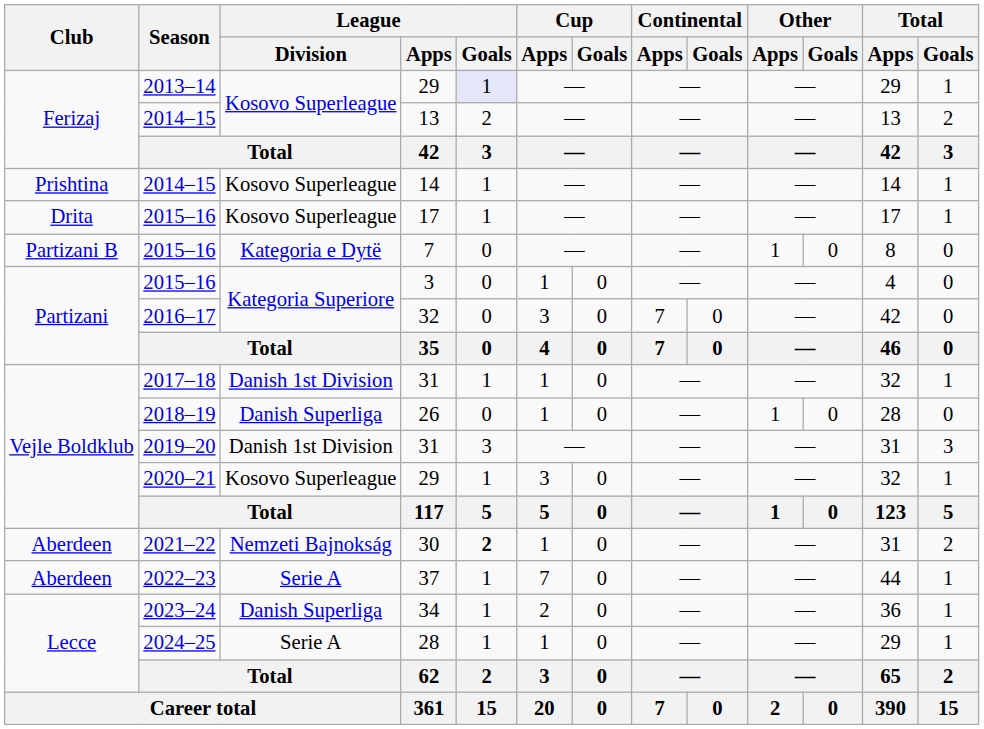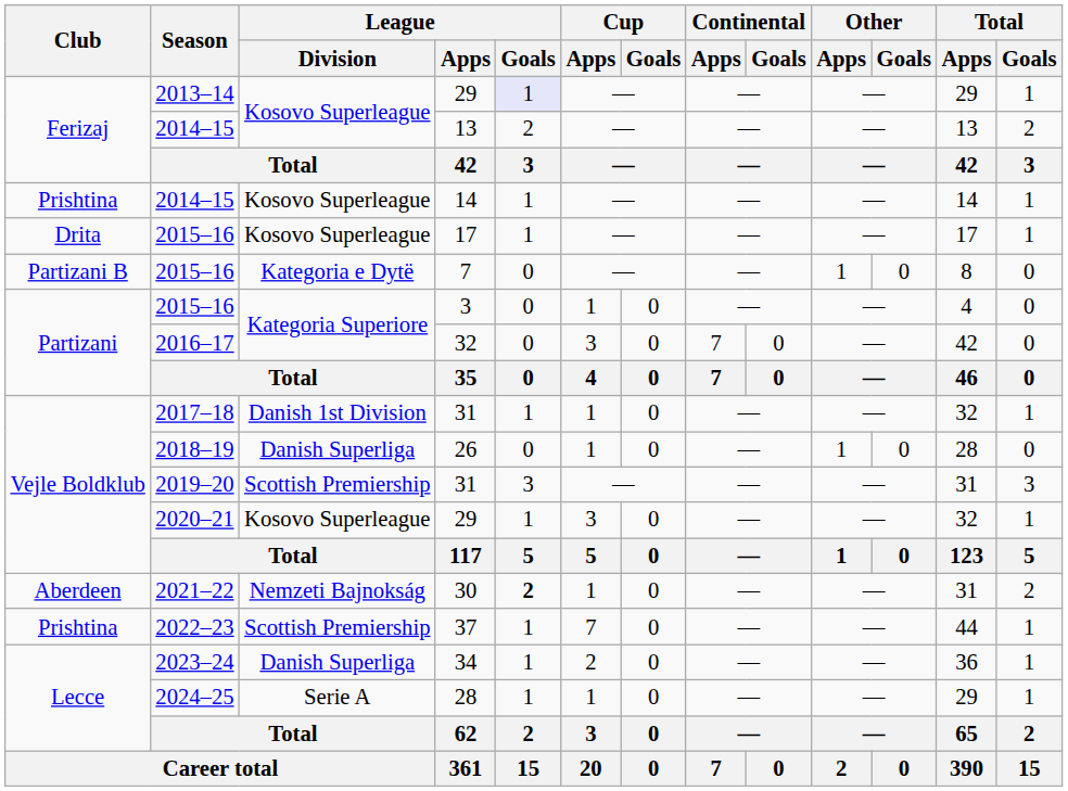 <table class="wikitable" style="text-align:center">
 <tr>
 <th rowspan="2">Club</th>
 <th rowspan="2">Season</th>
 <th colspan="3">League</th>
 <th colspan="2">Cup</th>
 <th colspan="2">Continental</th>
 <th colspan="2">Other</th>
 <th colspan="2">Total</th>
 </tr>
 <tr>
 <th>Division</th>
 <th>Apps</th>
 <th>Goals</th>
 <th>Apps</th>
 <th>Goals</th>
 <th>Apps</th>
 <th>Goals</th>
 <th>Apps</th>
 <th>Goals</th>
 <th>Apps</th>
 <th>Goals</th>
 </tr>
 <tr>
 <td rowspan="3"><a href='#'>Ferizaj</a></td>
 <td><a href='#'>2013–14</a></td>
 <td rowspan="2"><a href='#'>Kosovo Superleague</a></td>
 <td>29</td>
 <td style="background: lavender;">1</td>
 <td colspan="2">—</td>
 <td colspan="2">—</td>
 <td colspan="2">—</td>
 <td>29</td>
 <td>1</td>
 </tr>
 <tr>
 <td><a href='#'>2014–15</a></td>
 <td>13</td>
 <td>2</td>
 <td colspan="2">—</td>
 <td colspan="2">—</td>
 <td colspan="2">—</td>
 <td>13</td>
 <td>2</td>
 </tr>
 <tr>
 <th colspan="2">Total</th>
 <th>42</th>
 <th>3</th>
 <th colspan="2">—</th>
 <th colspan="2">—</th>
 <th colspan="2">—</th>
 <th>42</th>
 <th>3</th>
 </tr>
 <tr>
 <td><a href='#'>Prishtina</a></td>
 <td><a href='#'>2014–15</a></td>
 <td>Kosovo Superleague</td>
 <td>14</td>
 <td>1</td>
 <td colspan="2">—</td>
 <td colspan="2">—</td>
 <td colspan="2">—</td>
 <td>14</td>
 <td>1</td>
 </tr>
 <tr>
 <td><a href='#'>Drita</a></td>
 <td><a href='#'>2015–16</a></td>
 <td>Kosovo Superleague</td>
 <td>17</td>
 <td>1</td>
 <td colspan="2">—</td>
 <td colspan="2">—</td>
 <td colspan="2">—</td>
 <td>17</td>
 <td>1</td>
 </tr>
 <tr>
 <td><a href='#'>Partizani B</a></td>
 <td><a href='#'>2015–16</a></td>
 <td><a href='#'>Kategoria e Dytë</a></td>
 <td>7</td>
 <td>0</td>
 <td colspan="2">—</td>
 <td colspan="2">—</td>
 <td>1</td>
 <td>0</td>
 <td>8</td>
 <td>0</td>
 </tr>
 <tr>
 <td rowspan="3"><a href='#'>Partizani</a></td>
 <td><a href='#'>2015–16</a></td>
 <td rowspan="2"><a href='#'>Kategoria Superiore</a></td>
 <td>3</td>
 <td>0</td>
 <td>1</td>
 <td>0</td>
 <td colspan="2">—</td>
 <td colspan="2">—</td>
 <td>4</td>
 <td>0</td>
 </tr>
 <tr>
 <td><a href='#'>2016–17</a></td>
 <td>32</td>
 <td>0</td>
 <td>3</td>
 <td>0</td>
 <td>7</td>
 <td>0</td>
 <td colspan="2">—</td>
 <td>42</td>
 <td>0</td>
 </tr>
 <tr>
 <th colspan="2">Total</th>
 <th>35</th>
 <th>0</th>
 <th>4</th>
 <th>0</th>
 <th>7</th>
 <th>0</th>
 <th colspan="2">—</th>
 <th>46</th>
 <th>0</th>
 </tr>
 <tr>
 <td rowspan="5"><a href='#'>Vejle Boldklub</a></td>
 <td><a href='#'>2017–18</a></td>
 <td><a href='#'>Danish 1st Division</a></td>
 <td>31</td>
 <td>1</td>
 <td>1</td>
 <td>0</td>
 <td colspan="2">—</td>
 <td colspan="2">—</td>
 <td>32</td>
 <td>1</td>
 </tr>
 <tr>
 <td><a href='#'>2018–19</a></td>
 <td><a href='#'>Danish Superliga</a></td>
 <td>26</td>
 <td>0</td>
 <td>1</td>
 <td>0</td>
 <td colspan="2">—</td>
 <td>1</td>
 <td>0</td>
 <td>28</td>
 <td>0</td>
 </tr>
 <tr>
 <td><a href='#'>2019–20</a></td>
-<td>Danish 1st Division</td>
+<td><a href='#'>Scottish Premiership</a></td>
 <td>31</td>
 <td>3</td>
 <td colspan="2">—</td>
 <td colspan="2">—</td>
 <td colspan="2">—</td>
 <td>31</td>
 <td>3</td>
 </tr>
 <tr>
 <td><a href='#'>2020–21</a></td>
 <td>Kosovo Superleague</td>
 <td>29</td>
 <td>1</td>
 <td>3</td>
 <td>0</td>
 <td colspan="2">—</td>
 <td colspan="2">—</td>
 <td>32</td>
 <td>1</td>
 </tr>
 <tr>
 <th colspan="2">Total</th>
 <th>117</th>
 <th>5</th>
 <th>5</th>
 <th>0</th>
 <th colspan="2">—</th>
 <th>1</th>
 <th>0</th>
 <th>123</th>
 <th>5</th>
 </tr>
 <tr>
 <td><a href='#'>Aberdeen</a></td>
 <td><a href='#'>2021–22</a></td>
 <td><a href='#'>Nemzeti Bajnokság</a></td>
 <td>30</td>
 <td><strong>2</strong></td>
 <td>1</td>
 <td>0</td>
 <td colspan="2">—</td>
 <td colspan="2">—</td>
 <td>31</td>
 <td>2</td>
 </tr>
 <tr>
-<td><a href='#'>Aberdeen</a></td>
+<td><a href='#'>Prishtina</a></td>
 <td><a href='#'>2022–23</a></td>
-<td><a href='#'>Serie A</a></td>
+<td><a href='#'>Scottish Premiership</a></td>
 <td>37</td>
 <td>1</td>
 <td>7</td>
 <td>0</td>
 <td colspan="2">—</td>
 <td colspan="2">—</td>
 <td>44</td>
 <td>1</td>
 </tr>
 <tr>
 <td rowspan="3"><a href='#'>Lecce</a></td>
 <td><a href='#'>2023–24</a></td>
 <td><a href='#'>Danish Superliga</a></td>
 <td>34</td>
 <td>1</td>
 <td>2</td>
 <td>0</td>
 <td colspan="2">—</td>
 <td colspan="2">—</td>
 <td>36</td>
 <td>1</td>
 </tr>
 <tr>
 <td><a href='#'>2024–25</a></td>
 <td>Serie A</td>
 <td>28</td>
 <td>1</td>
 <td>1</td>
 <td>0</td>
 <td colspan="2">—</td>
 <td colspan="2">—</td>
 <td>29</td>
 <td>1</td>
 </tr>
 <tr>
 <th colspan="2">Total</th>
 <th>62</th>
 <th>2</th>
 <th>3</th>
 <th>0</th>
 <th colspan="2">—</th>
 <th colspan="2">—</th>
 <th>65</th>
 <th>2</th>
 </tr>
 <tr>
 <th colspan="3">Career total</th>
 <th>361</th>
 <th>15</th>
 <th>20</th>
 <th>0</th>
 <th>7</th>
 <th>0</th>
 <th>2</th>
 <th>0</th>
 <th>390</th>
 <th>15</th>
 </tr>
 </table>
